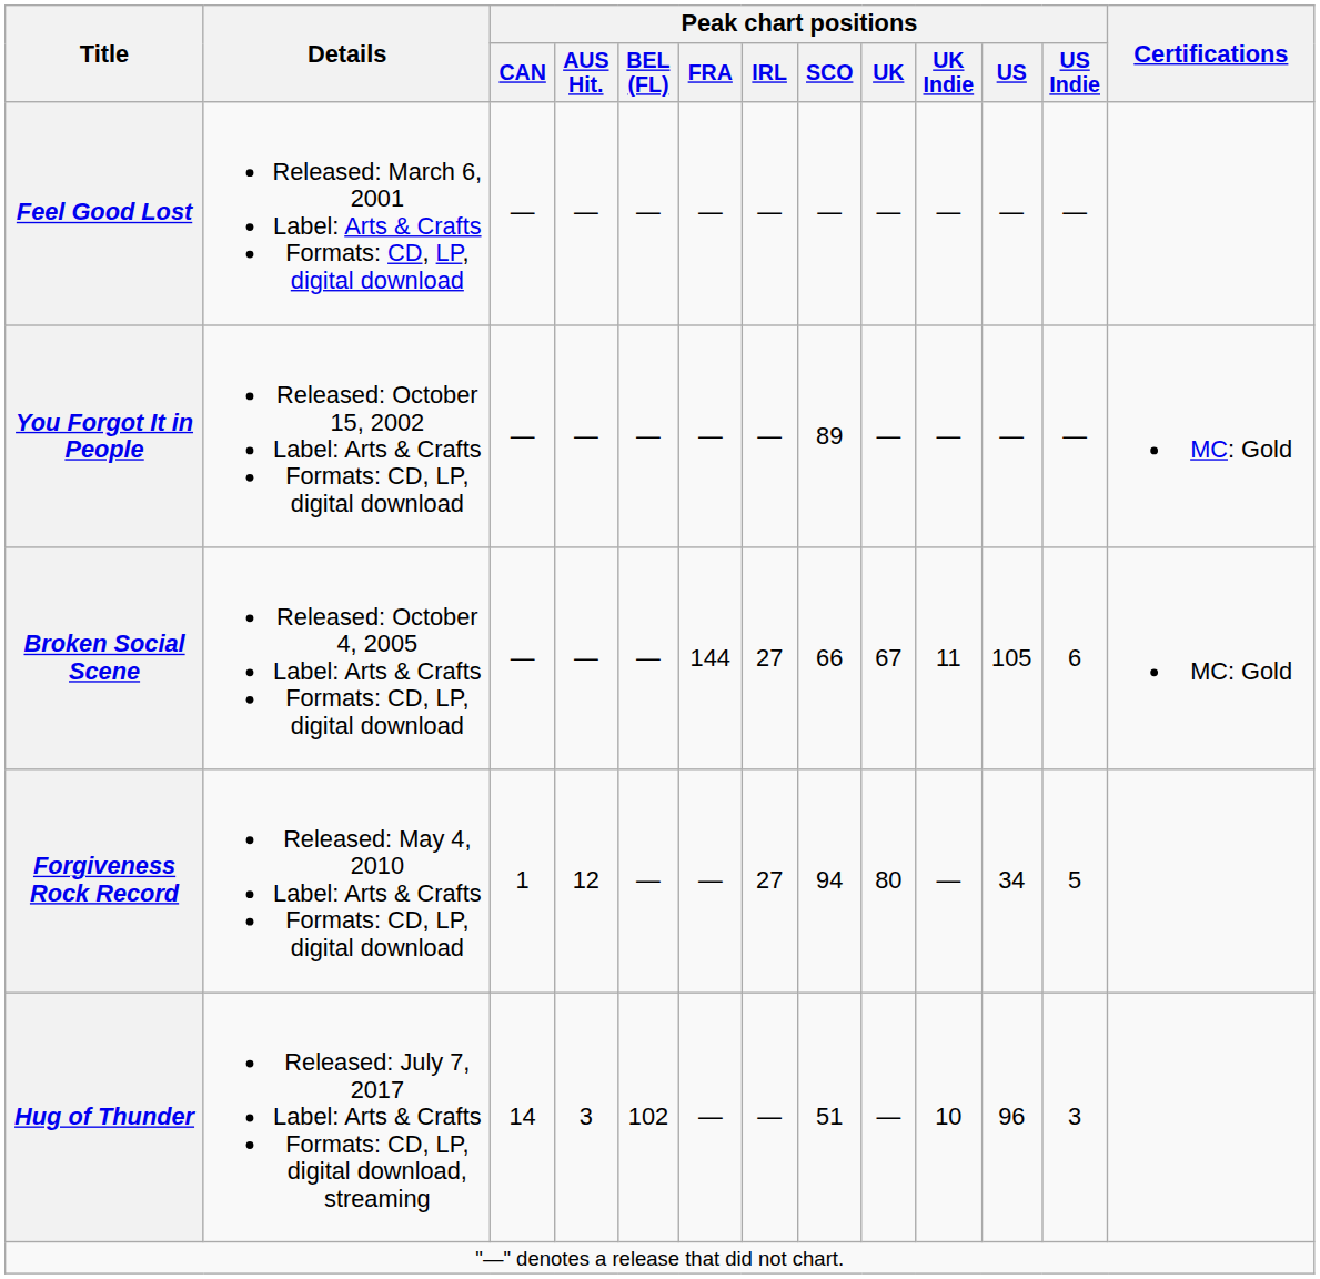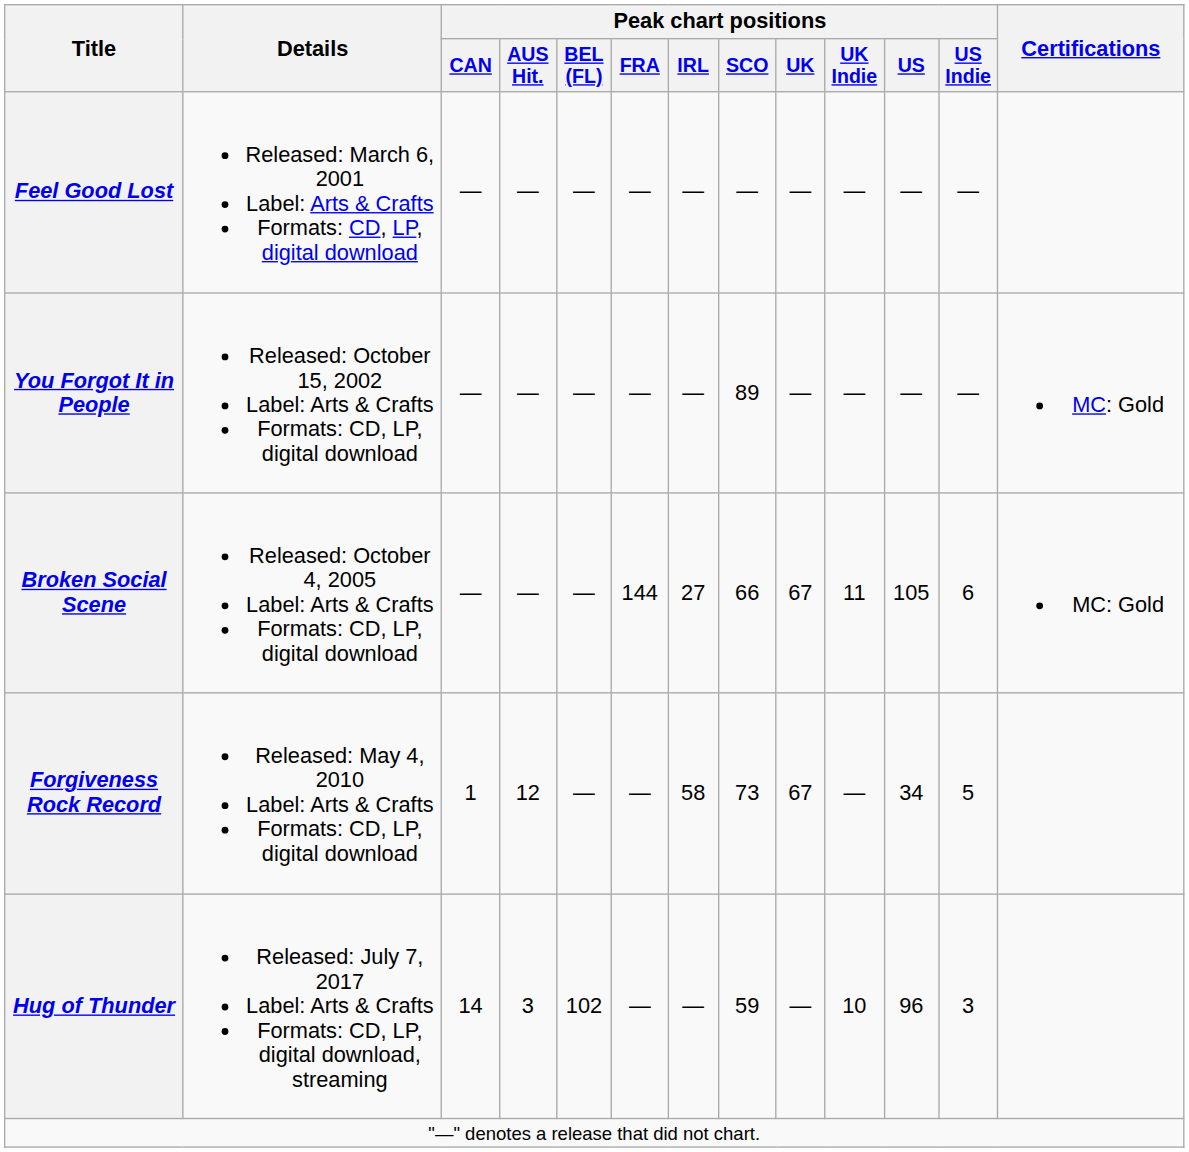 <table class="wikitable plainrowheaders" style="text-align:center;">
 <tr>
 <th scope="col" rowspan="2" style="width:11em;">Title</th>
 <th scope="col" rowspan="2" style="width:19em;">Details</th>
 <th scope="col" colspan="10">Peak chart positions</th>
 <th scope="col" rowspan="2" style="width:11em;"><a href='#'>Certifications</a></th>
 </tr>
 <tr>
 <th style="width:3em;font-size:90%"><a href='#'>CAN</a><br></th>
 <th style="width:3em;font-size:90%"><a href='#'>AUS<br>Hit.</a><br></th>
 <th style="width:3em;font-size:90%"><a href='#'>BEL<br>(FL)</a><br></th>
 <th style="width:3em;font-size:90%"><a href='#'>FRA</a><br></th>
 <th style="width:3em;font-size:90%"><a href='#'>IRL</a><br></th>
 <th style="width:3em;font-size:90%"><a href='#'>SCO</a><br></th>
 <th style="width:3em;font-size:90%"><a href='#'>UK</a><br></th>
 <th style="width:3em;font-size:90%"><a href='#'>UK<br>Indie</a><br></th>
 <th style="width:3em;font-size:90%"><a href='#'>US</a><br></th>
 <th style="width:3em;font-size:90%"><a href='#'>US<br>Indie</a><br></th>
 </tr>
 <tr>
 <th scope="row"><em><a href='#'>Feel Good Lost</a></em></th>
 <td><br><ul><li>Released: March 6, 2001</li><li>Label: <a href='#'>Arts & Crafts</a></li><li>Formats: <a href='#'>CD</a>, <a href='#'>LP</a>, <a href='#'>digital download</a></li></ul></td>
 <td>—</td>
 <td>—</td>
 <td>—</td>
 <td>—</td>
 <td>—</td>
 <td>—</td>
 <td>—</td>
 <td>—</td>
 <td>—</td>
 <td>—</td>
 <td></td>
 </tr>
 <tr>
 <th scope="row"><em><a href='#'>You Forgot It in People</a></em></th>
 <td><br><ul><li>Released: October 15, 2002</li><li>Label: Arts & Crafts</li><li>Formats: CD, LP, digital download</li></ul></td>
 <td>—</td>
 <td>—</td>
 <td>—</td>
 <td>—</td>
 <td>—</td>
 <td>89</td>
 <td>—</td>
 <td>—</td>
 <td>—</td>
 <td>—</td>
 <td><br><ul><li><a href='#'>MC</a>: Gold</li></ul></td>
 </tr>
 <tr>
 <th scope="row"><em><a href='#'>Broken Social Scene</a></em></th>
 <td><br><ul><li>Released: October 4, 2005</li><li>Label: Arts & Crafts</li><li>Formats: CD, LP, digital download</li></ul></td>
 <td>—</td>
 <td>—</td>
 <td>—</td>
 <td>144</td>
 <td>27</td>
 <td>66</td>
 <td>67</td>
 <td>11</td>
 <td>105</td>
 <td>6</td>
 <td><br><ul><li>MC: Gold</li></ul></td>
 </tr>
 <tr>
 <th scope="row"><em><a href='#'>Forgiveness Rock Record</a></em></th>
 <td><br><ul><li>Released: May 4, 2010</li><li>Label: Arts & Crafts</li><li>Formats: CD, LP, digital download</li></ul></td>
 <td>1</td>
 <td>12</td>
 <td>—</td>
 <td>—</td>
-<td>27</td>
-<td>94</td>
-<td>80</td>
+<td>58</td>
+<td>73</td>
+<td>67</td>
 <td>—</td>
 <td>34</td>
 <td>5</td>
 <td></td>
 </tr>
 <tr>
 <th scope="row"><em><a href='#'>Hug of Thunder</a></em></th>
 <td><br><ul><li>Released: July 7, 2017</li><li>Label: Arts & Crafts</li><li>Formats: CD, LP, digital download, streaming</li></ul></td>
 <td>14</td>
 <td>3</td>
 <td>102</td>
 <td>—</td>
 <td>—</td>
-<td>51</td>
+<td>59</td>
 <td>—</td>
 <td>10</td>
 <td>96</td>
 <td>3</td>
 <td></td>
 </tr>
 <tr>
 <td colspan="15" style="text-align:center; font-size:85%">"—" denotes a release that did not chart.</td>
 </tr>
 </table>
